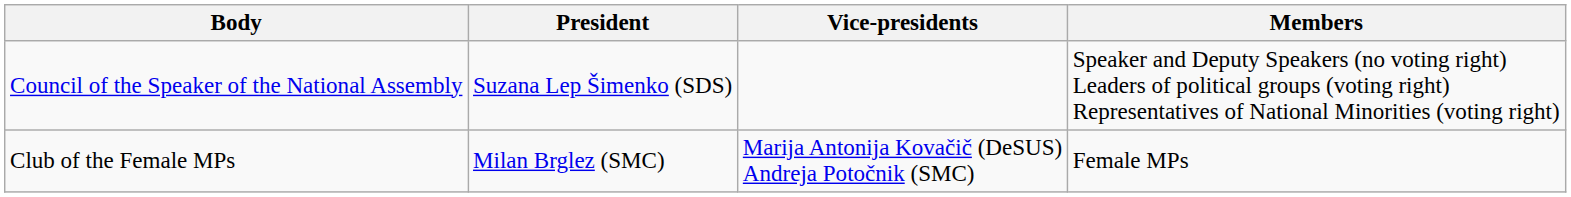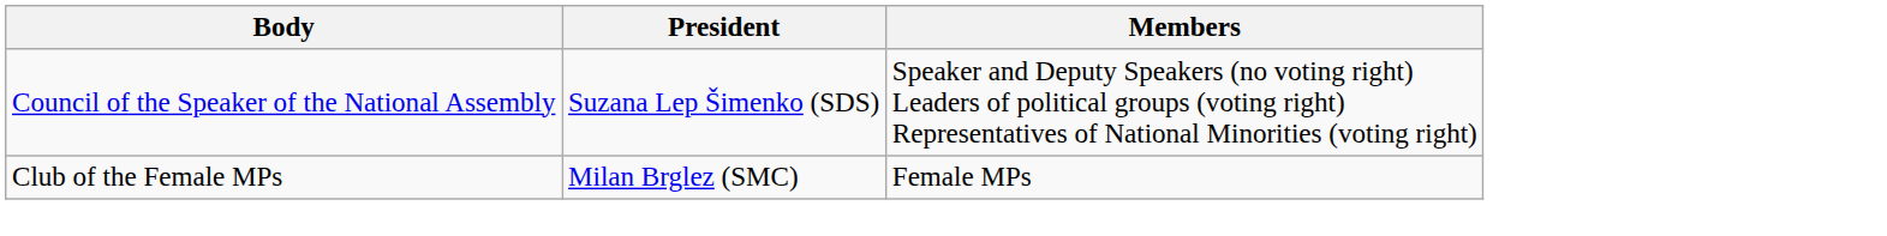 <table class="wikitable">
 <tr>
 <th>Body</th>
 <th>President</th>
-<th>Vice-presidents</th>
 <th>Members</th>
 </tr>
 <tr>
 <td><a href='#'>Council of the Speaker of the National Assembly</a></td>
 <td><a href='#'>Suzana Lep Šimenko</a> (SDS)</td>
-<td></td>
 <td>Speaker and Deputy Speakers (no voting right)<br>Leaders of political groups (voting right)<br>Representatives of National Minorities (voting right)</td>
 </tr>
 <tr>
 <td>Club of the Female MPs</td>
 <td><a href='#'>Milan Brglez</a> (SMC)</td>
-<td><a href='#'>Marija Antonija Kovačič</a> (DeSUS)<br><a href='#'>Andreja Potočnik</a> (SMC)</td>
 <td>Female MPs</td>
 </tr>
 </table>
